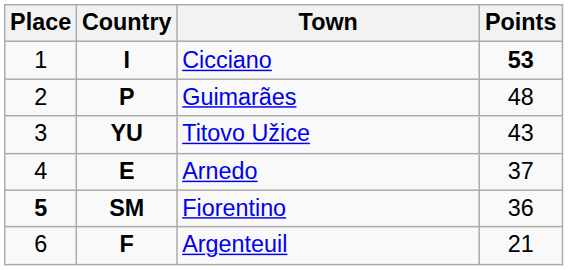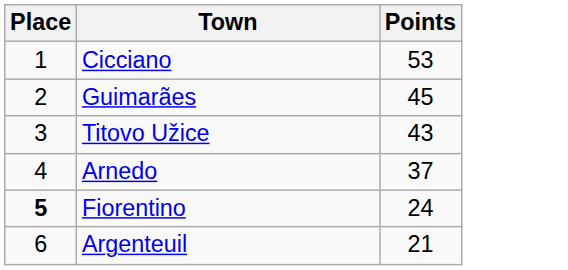 <table class="wikitable" style="text-align;">
 <tr>
 <th width="25">Place</th>
-<th width="25">Country</th>
 <th width="200">Town</th>
 <th width="25">Points</th>
 </tr>
 <tr>
 <td align="center">1</td>
-<td align="center"><strong>I</strong></td>
 <td align="left"><a href='#'>Cicciano</a></td>
-<td align="center"><strong>53</strong></td>
+<td align="center">53</td>
 </tr>
 <tr>
 <td align="center">2</td>
-<td align="center"><strong>P</strong></td>
 <td align="left"><a href='#'>Guimarães</a></td>
-<td align="center">48</td>
+<td align="center">45</td>
 </tr>
 <tr>
 <td align="center">3</td>
-<td align="center"><strong>YU</strong></td>
 <td align="left"><a href='#'>Titovo Užice</a></td>
 <td align="center">43</td>
 </tr>
 <tr>
 <td align="center">4</td>
-<td align="center"><strong>E</strong></td>
 <td align="left"><a href='#'>Arnedo</a></td>
 <td align="center">37</td>
 </tr>
 <tr>
 <td align="center"><strong>5</strong></td>
-<td align="center"><strong>SM</strong></td>
 <td align="left"><a href='#'>Fiorentino</a></td>
-<td align="center">36</td>
+<td align="center">24</td>
 </tr>
 <tr>
 <td align="center">6</td>
-<td align="center"><strong>F</strong></td>
 <td align="left"><a href='#'>Argenteuil</a></td>
 <td align="center">21</td>
 </tr>
 </table>
